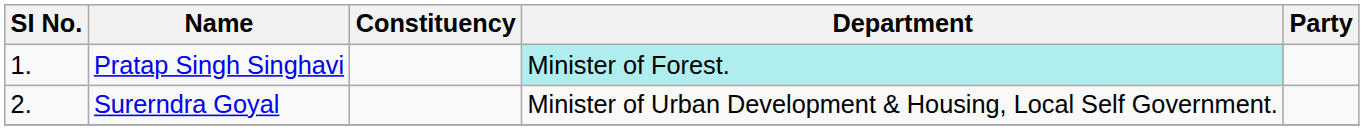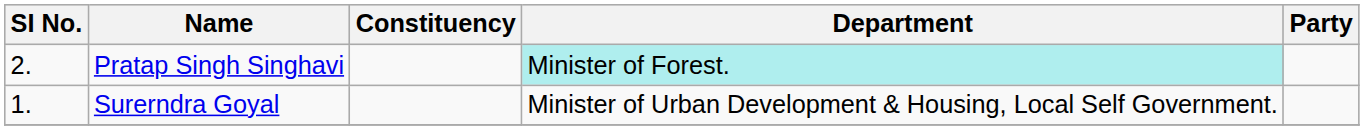 <table class ="wikitable">
 <tr>
 <th>SI No.</th>
 <th>Name</th>
 <th>Constituency</th>
 <th>Department</th>
 <th>Party</th>
 </tr>
 <tr>
-<td>1.</td>
+<td>2.</td>
 <td><a href='#'>Pratap Singh Singhavi</a></td>
 <td></td>
 <td style="background: paleturquoise;">Minister of Forest.</td>
 <td></td>
 </tr>
 <tr>
-<td>2.</td>
+<td>1.</td>
 <td><a href='#'>Surerndra Goyal</a></td>
 <td></td>
 <td>Minister of Urban Development & Housing, Local Self Government.</td>
 <td></td>
 </tr>
 <tr>
 </tr>
 </table>
